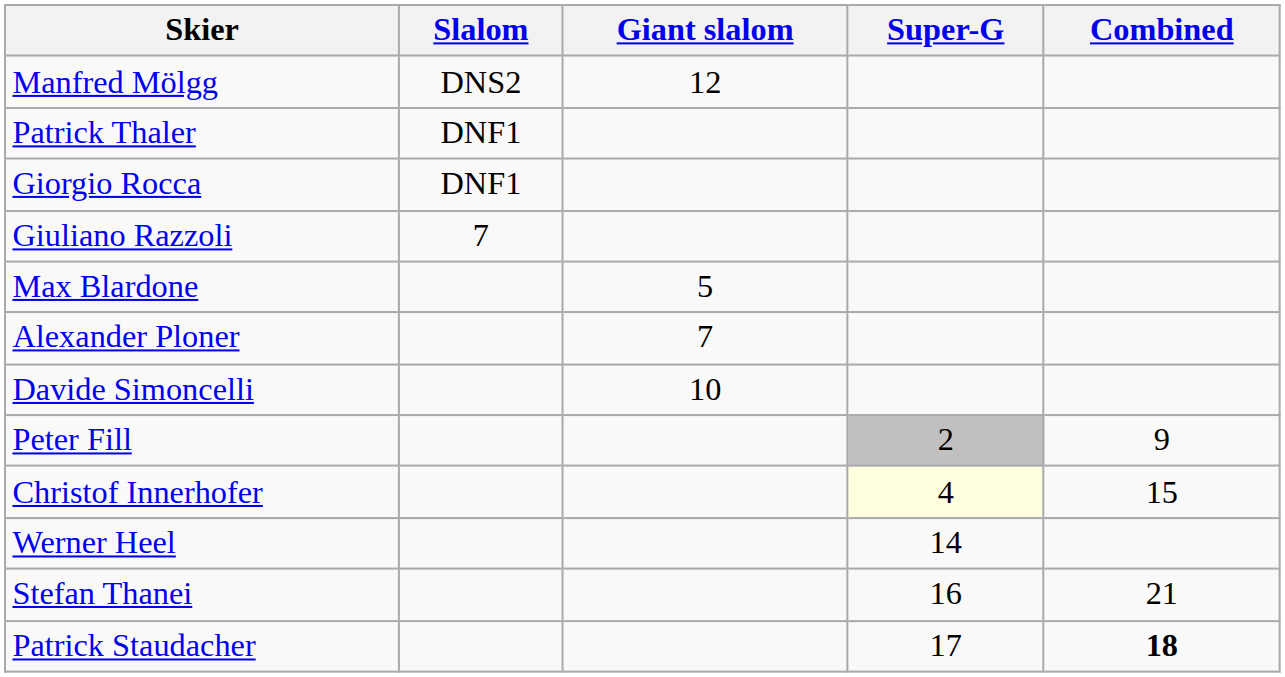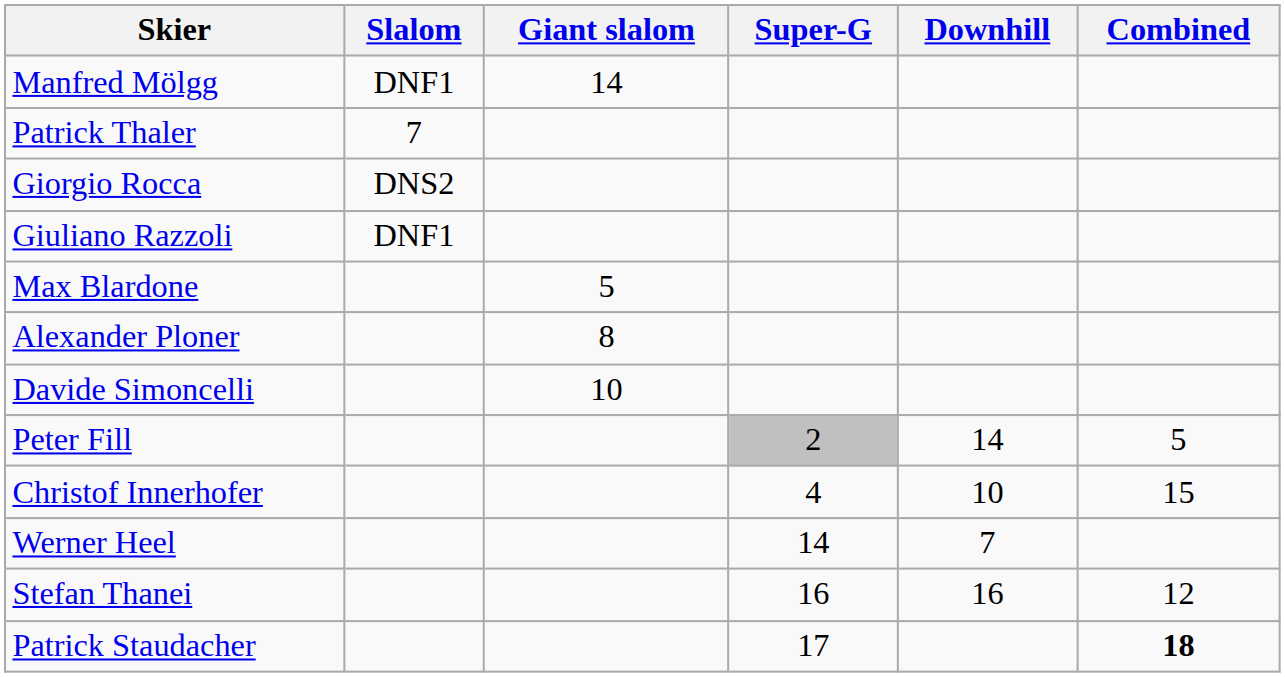 <table class="wikitable" width=50% style="font-size:100%; text-align:center;">
 <tr>
 <th>Skier</th>
 <th><a href='#'>Slalom</a></th>
 <th><a href='#'>Giant slalom</a></th>
 <th><a href='#'>Super-G</a></th>
+<th><a href='#'>Downhill</a></th>
 <th><a href='#'>Combined</a></th>
 </tr>
 <tr>
 <td align=left><a href='#'>Manfred Mölgg</a></td>
-<td>DNS2</td>
-<td>12</td>
+<td>DNF1</td>
+<td>14</td>
+<td></td>
 <td></td>
 <td></td>
 </tr>
 <tr>
 <td align=left><a href='#'>Patrick Thaler</a></td>
-<td>DNF1</td>
+<td>7</td>
+<td></td>
 <td></td>
 <td></td>
 <td></td>
 </tr>
 <tr>
 <td align=left><a href='#'>Giorgio Rocca</a></td>
-<td>DNF1</td>
+<td>DNS2</td>
+<td></td>
 <td></td>
 <td></td>
 <td></td>
 </tr>
 <tr>
 <td align=left><a href='#'>Giuliano Razzoli</a></td>
-<td>7</td>
+<td>DNF1</td>
+<td></td>
 <td></td>
 <td></td>
 <td></td>
 </tr>
 <tr>
 <td align=left><a href='#'>Max Blardone</a></td>
 <td></td>
 <td>5</td>
 <td></td>
 <td></td>
+<td></td>
 </tr>
 <tr>
 <td align=left><a href='#'>Alexander Ploner</a></td>
 <td></td>
-<td>7</td>
+<td>8</td>
+<td></td>
 <td></td>
 <td></td>
 </tr>
 <tr>
 <td align=left><a href='#'>Davide Simoncelli</a></td>
 <td></td>
 <td>10</td>
 <td></td>
 <td></td>
+<td></td>
 </tr>
 <tr>
 <td align=left><a href='#'>Peter Fill</a></td>
 <td></td>
 <td></td>
 <td bgcolor=silver>2</td>
-<td>9</td>
+<td>14</td>
+<td>5</td>
 </tr>
 <tr>
 <td align=left><a href='#'>Christof Innerhofer</a></td>
 <td></td>
 <td></td>
-<td style="background: lightyellow;">4</td>
+<td>4</td>
+<td>10</td>
 <td>15</td>
 </tr>
 <tr>
 <td align=left><a href='#'>Werner Heel</a></td>
 <td></td>
 <td></td>
 <td>14</td>
+<td>7</td>
 <td></td>
 </tr>
 <tr>
 <td align=left><a href='#'>Stefan Thanei</a></td>
 <td></td>
 <td></td>
 <td>16</td>
-<td>21</td>
+<td>16</td>
+<td>12</td>
 </tr>
 <tr>
 <td align=left><a href='#'>Patrick Staudacher</a></td>
 <td></td>
 <td></td>
 <td>17</td>
+<td></td>
 <td><strong>18</strong></td>
 </tr>
 </table>
